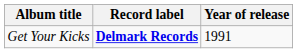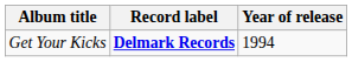 <table class="wikitable sortable">
 <tr>
 <th>Album title</th>
 <th>Record label</th>
 <th>Year of release</th>
 </tr>
 <tr>
 <td><em>Get Your Kicks</em></td>
 <td><strong><a href='#'>Delmark Records</a></strong></td>
-<td>1991</td>
+<td>1994</td>
 </tr>
 </table>
